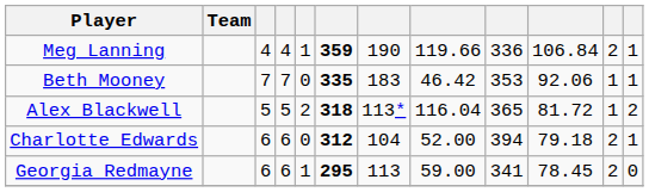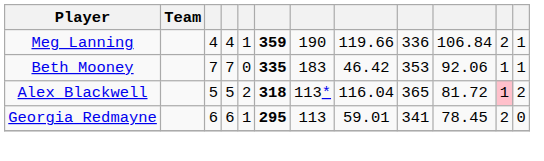 <table class="wikitable sortable" style="text-align:center">
 <tr>
 <th class="unsortable">Player</th>
 <th>Team</th>
 <th></th>
 <th></th>
 <th></th>
 <th></th>
 <th></th>
 <th></th>
 <th></th>
 <th></th>
 <th></th>
 <th></th>
 </tr>
 <tr>
 <td><a href='#'>Meg Lanning</a></td>
 <td style="text-align:left;"></td>
 <td>4</td>
 <td>4</td>
 <td>1</td>
 <td><strong>359</strong></td>
 <td>190</td>
 <td>119.66</td>
 <td>336</td>
 <td>106.84</td>
 <td>2</td>
 <td>1</td>
 </tr>
 <tr>
 <td><a href='#'>Beth Mooney</a></td>
 <td style="text-align:left;"></td>
 <td>7</td>
 <td>7</td>
 <td>0</td>
 <td><strong>335</strong></td>
 <td>183</td>
 <td>46.42</td>
 <td>353</td>
 <td>92.06</td>
 <td>1</td>
 <td>1</td>
 </tr>
 <tr>
 <td><a href='#'>Alex Blackwell</a></td>
 <td style="text-align:left;"></td>
 <td>5</td>
 <td>5</td>
 <td>2</td>
 <td><strong>318</strong></td>
 <td>113<a href='#'>*</a></td>
 <td>116.04</td>
 <td>365</td>
 <td>81.72</td>
-<td>1</td>
+<td style="background: pink;">1</td>
 <td>2</td>
-</tr>
-<tr>
-<td><a href='#'>Charlotte Edwards</a></td>
-<td style="text-align:left;"></td>
-<td>6</td>
-<td>6</td>
-<td>0</td>
-<td><strong>312</strong></td>
-<td>104</td>
-<td>52.00</td>
-<td>394</td>
-<td>79.18</td>
-<td>2</td>
-<td>1</td>
 </tr>
 <tr>
 <td><a href='#'>Georgia Redmayne</a></td>
 <td style="text-align:left;"></td>
 <td>6</td>
 <td>6</td>
 <td>1</td>
 <td><strong>295</strong></td>
 <td>113</td>
-<td>59.00</td>
+<td>59.01</td>
 <td>341</td>
 <td>78.45</td>
 <td>2</td>
 <td>0</td>
 </tr>
 <tr>
 </tr>
 </table>
